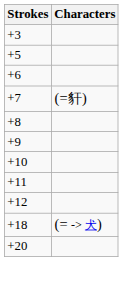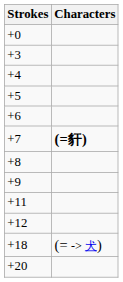 <table class="wikitable">
 <tr>
 <th>Strokes</th>
 <th>Characters</th>
 </tr>
 <tr>
+<td>+0</td>
+<td style="font-size: large;"></td>
+</tr>
+<tr>
 <td>+3</td>
 <td style="font-size: large;">  </td>
+</tr>
+<tr>
+<td>+4</td>
+<td style="font-size: large;"> </td>
 </tr>
 <tr>
 <td>+5</td>
 <td style="font-size: large;">     </td>
 </tr>
 <tr>
 <td>+6</td>
 <td style="font-size: large;">      </td>
 </tr>
 <tr>
 <td>+7</td>
-<td style="font-size: large;"> (=豻)  </td>
+<td style="font-size: large;"><strong> (=豻)  </strong></td>
 </tr>
 <tr>
 <td>+8</td>
 <td style="font-size: large;"> </td>
 </tr>
 <tr>
 <td>+9</td>
 <td style="font-size: large;">   </td>
-</tr>
-<tr>
-<td>+10</td>
-<td style="font-size: large;">  </td>
 </tr>
 <tr>
 <td>+11</td>
 <td style="font-size: large;">  </td>
 </tr>
 <tr>
 <td>+12</td>
 <td style="font-size: large;"></td>
 </tr>
 <tr>
 <td>+18</td>
 <td style="font-size: large;"> (= <small>-> <a href='#'>犬</a></small>)</td>
 </tr>
 <tr>
 <td>+20</td>
 <td style="font-size: large;"></td>
 </tr>
 </table>
